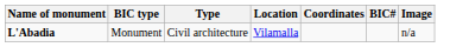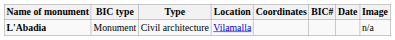 <table class="wikitable">
 <tr>
 <th>Name of monument</th>
 <th>BIC type</th>
 <th>Type</th>
 <th>Location</th>
 <th>Coordinates</th>
 <th>BIC#</th>
+<th>Date</th>
 <th>Image</th>
 </tr>
 <tr>
 <td><strong>L'Abadia</strong></td>
 <td>Monument</td>
 <td>Civil architecture</td>
 <td><a href='#'>Vilamalla</a></td>
 <td></td>
 <td></td>
+<td></td>
 <td>n/a</td>
 </tr>
 </table>
